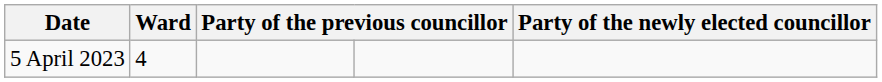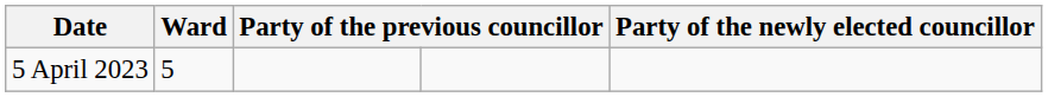 <table class="wikitable">
 <tr>
 <th>Date</th>
 <th>Ward</th>
 <th colspan=2>Party of the previous councillor</th>
 <th colspan=2>Party of the newly elected councillor</th>
 </tr>
 <tr>
 <td>5 April 2023</td>
-<td>4</td>
+<td>5</td>
 <td></td>
 <td></td>
 </tr>
 </table>
